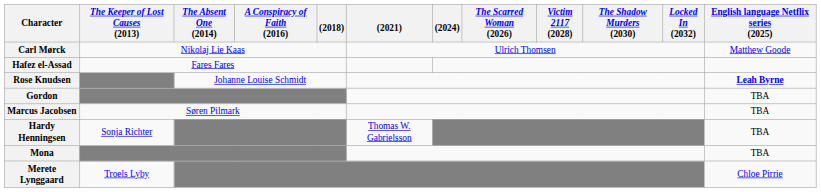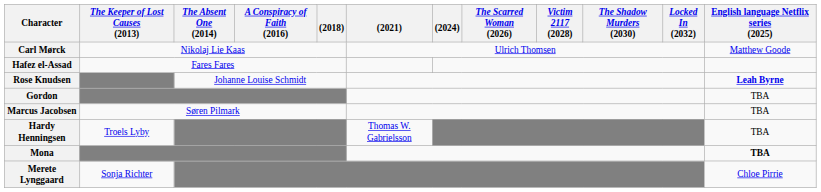 <table class="wikitable" style="font-size:90%; text-align:center;">
 <tr>
 <th>Character</th>
 <th><em><a href='#'>The Keeper of Lost Causes</a></em><br>(2013)</th>
 <th><em><a href='#'>The Absent One</a></em><br>(2014)</th>
 <th><em><a href='#'>A Conspiracy of Faith</a></em><br>(2016)</th>
 <th><em></em><br>(2018)</th>
 <th><em></em><br>(2021)</th>
 <th><em></em><br>(2024)</th>
 <th><em><a href='#'>The Scarred Woman</a></em><br>(2026)</th>
 <th><em><a href='#'>Victim 2117</a></em><br>(2028)</th>
 <th><em><a href='#'>The Shadow Murders</a></em><br>(2030)</th>
 <th><em><a href='#'>Locked In</a></em><br>(2032)</th>
 <th><a href='#'>English language Netflix series</a><br>(2025)</th>
 </tr>
 <tr>
 <th>Carl Mørck</th>
 <td colspan=4><a href='#'>Nikolaj Lie Kaas</a></td>
 <td colspan=6><a href='#'>Ulrich Thomsen</a></td>
 <td><a href='#'>Matthew Goode</a></td>
 </tr>
 <tr>
 <th>Hafez el-Assad</th>
 <td colspan=4><a href='#'>Fares Fares</a></td>
 <td></td>
 <td colspan=5></td>
 <td></td>
 </tr>
 <tr>
 <th>Rose Knudsen</th>
 <td colspan=1 bgcolor="grey"></td>
 <td colspan=3><a href='#'>Johanne Louise Schmidt</a></td>
 <td colspan=6></td>
 <td><strong><a href='#'>Leah Byrne</a></strong></td>
 </tr>
 <tr>
 <th>Gordon</th>
 <td colspan=4 bgcolor="grey"></td>
 <td colspan=6></td>
 <td>TBA</td>
 </tr>
 <tr>
 <th>Marcus Jacobsen</th>
 <td colspan=4><a href='#'>Søren Pilmark</a></td>
 <td colspan=6></td>
 <td>TBA</td>
 </tr>
 <tr>
 <th>Hardy Henningsen</th>
-<td><a href='#'>Sonja Richter</a></td>
+<td><a href='#'>Troels Lyby</a></td>
 <td colspan=3 bgcolor="grey"></td>
 <td><a href='#'>Thomas W. Gabrielsson</a></td>
 <td colspan="5" bgcolor="grey"></td>
 <td>TBA</td>
 </tr>
 <tr>
 <th>Mona</th>
 <td colspan=4 bgcolor="grey"></td>
 <td colspan=6></td>
-<td>TBA</td>
+<td><strong>TBA</strong></td>
 </tr>
 <tr>
 <th>Merete Lynggaard</th>
-<td><a href='#'>Troels Lyby</a></td>
+<td><a href='#'>Sonja Richter</a></td>
 <td colspan=9 bgcolor="grey"></td>
 <td><a href='#'>Chloe Pirrie</a></td>
 </tr>
 </table>
